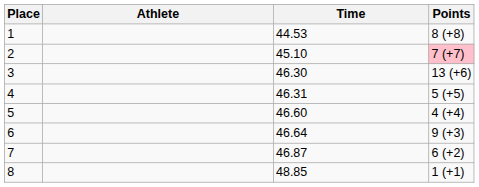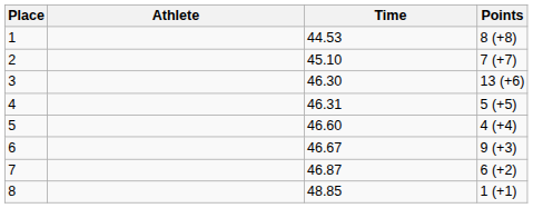 <table class="wikitable sortable">
 <tr>
 <th>Place</th>
 <th style="width:18em">Athlete</th>
 <th style="width:12em">Time</th>
 <th>Points</th>
 </tr>
 <tr>
 <td>1</td>
 <td></td>
 <td>44.53</td>
 <td>8 (+8)</td>
 </tr>
 <tr>
 <td>2</td>
 <td></td>
 <td>45.10</td>
-<td style="background: pink;">7 (+7)</td>
+<td>7 (+7)</td>
 </tr>
 <tr>
 <td>3</td>
 <td></td>
 <td>46.30</td>
 <td>13 (+6)</td>
 </tr>
 <tr>
 <td>4</td>
 <td></td>
 <td>46.31</td>
 <td>5 (+5)</td>
 </tr>
 <tr>
 <td>5</td>
 <td></td>
 <td>46.60</td>
 <td>4 (+4)</td>
 </tr>
 <tr>
 <td>6</td>
 <td></td>
-<td>46.64</td>
+<td>46.67</td>
 <td>9 (+3)</td>
 </tr>
 <tr>
 <td>7</td>
 <td></td>
 <td>46.87</td>
 <td>6 (+2)</td>
 </tr>
 <tr>
 <td>8</td>
 <td></td>
 <td>48.85</td>
 <td>1 (+1)</td>
 </tr>
 </table>
